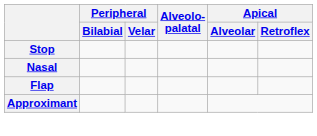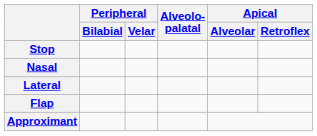 <table class="wikitable">
 <tr>
 <th rowspan=2></th>
 <th colspan=2><a href='#'>Peripheral</a></th>
 <th rowspan=2><a href='#'>Alveolo-<br>palatal</a></th>
 <th colspan=2><a href='#'>Apical</a></th>
 </tr>
 <tr>
 <th><a href='#'>Bilabial</a></th>
 <th><a href='#'>Velar</a></th>
 <th><a href='#'>Alveolar</a></th>
 <th><a href='#'>Retroflex</a></th>
 </tr>
 <tr align="center">
 <th><a href='#'>Stop</a></th>
 <td></td>
 <td></td>
 <td></td>
 <td></td>
 <td></td>
 </tr>
 <tr align="center">
 <th><a href='#'>Nasal</a></th>
 <td></td>
 <td></td>
 <td></td>
 <td></td>
 <td></td>
 </tr>
 <tr align="center">
+<th><a href='#'>Lateral</a></th>
+<td></td>
+<td></td>
+<td></td>
+<td></td>
+<td></td>
+</tr>
+<tr align="center">
 <th><a href='#'>Flap</a></th>
 <td></td>
 <td></td>
 <td></td>
 <td></td>
 <td></td>
 </tr>
 <tr align="center">
 <th><a href='#'>Approximant</a></th>
 <td></td>
 <td></td>
 <td></td>
 <td colspan=2></td>
 </tr>
 </table>
